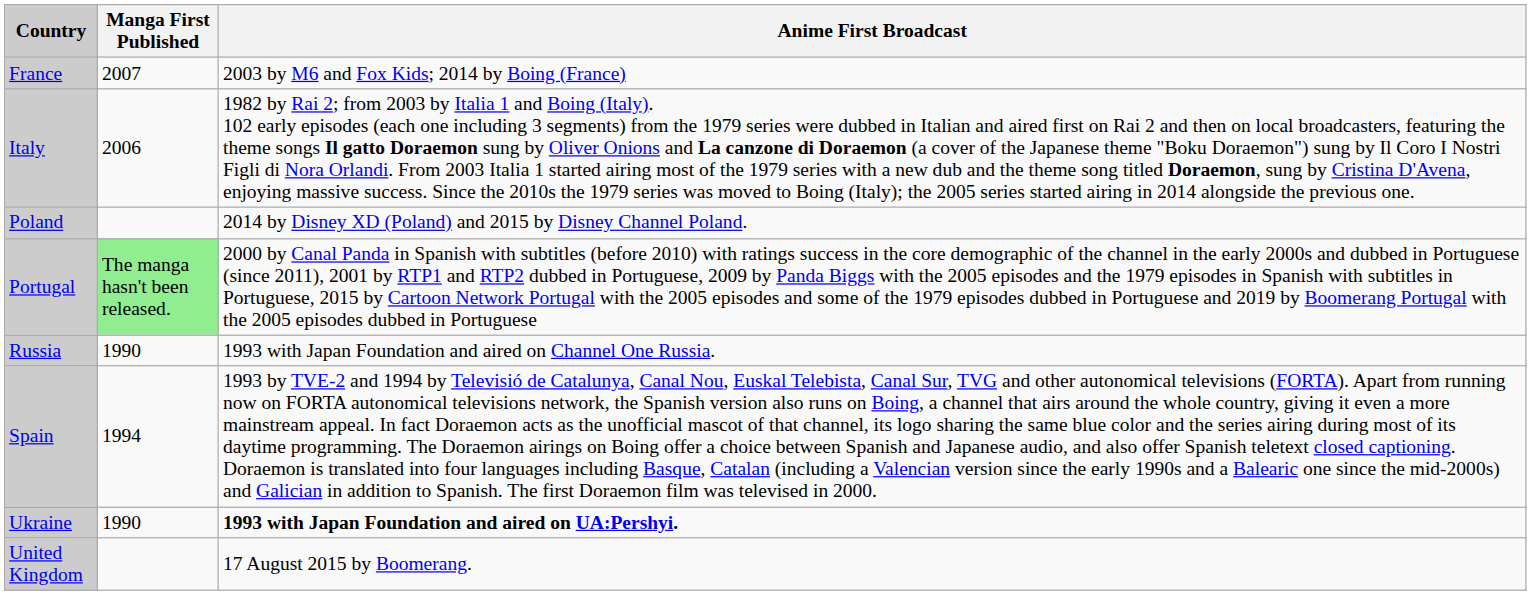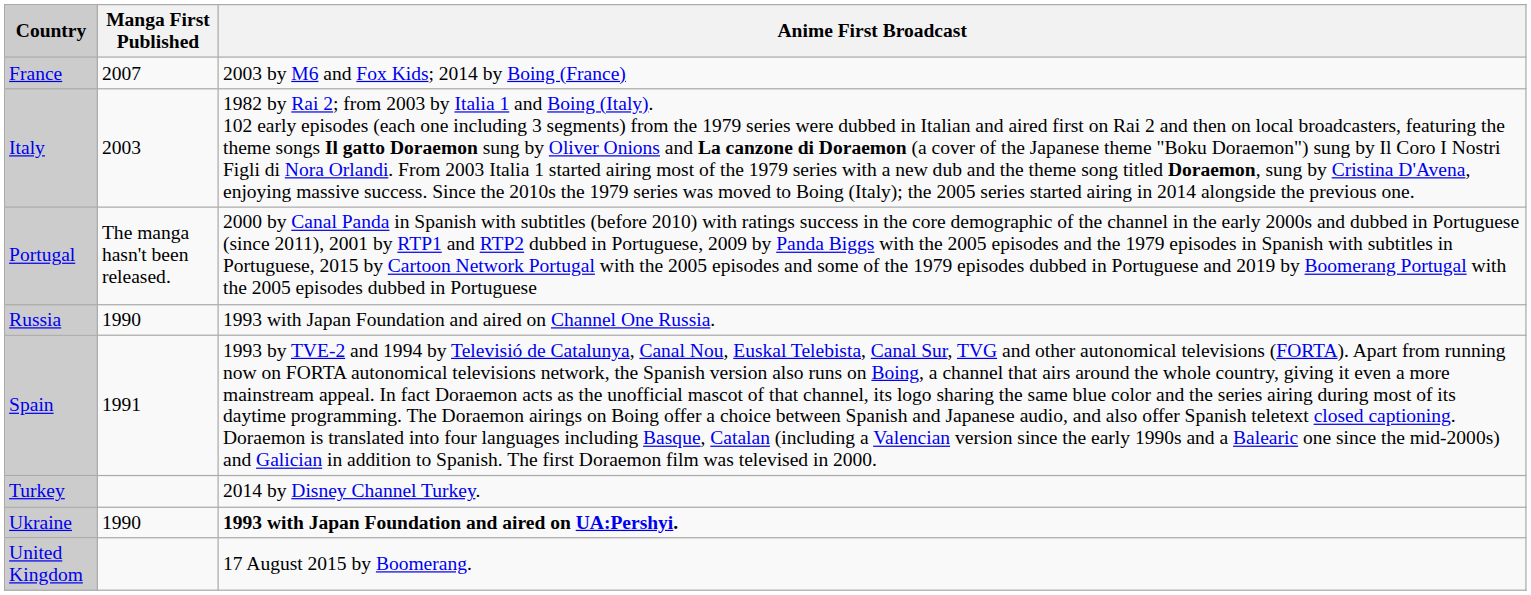 <table class=wikitable>
 <tr align=center>
 <th style="background:#ccc;">Country </th>
 <th>Manga First Published</th>
 <th>Anime First Broadcast </th>
 </tr>
 <tr>
 <td style="background:#ccc;"><a href='#'>France</a></td>
 <td>2007</td>
 <td>2003 by <a href='#'>M6</a> and <a href='#'>Fox Kids</a>; 2014 by <a href='#'>Boing (France)</a></td>
 </tr>
 <tr>
 <td style="background:#ccc;"><a href='#'>Italy</a></td>
-<td>2006</td>
+<td>2003</td>
 <td>1982 by <a href='#'>Rai 2</a>; from 2003 by <a href='#'>Italia 1</a> and <a href='#'>Boing (Italy)</a>. <br>102 early episodes (each one including 3 segments) from the 1979 series were dubbed in Italian and aired first on Rai 2 and then on local broadcasters, featuring the theme songs <strong>Il gatto Doraemon</strong> sung by <a href='#'>Oliver Onions</a> and <strong>La canzone di Doraemon</strong> (a cover of the Japanese theme "Boku Doraemon") sung by Il Coro I Nostri Figli di <a href='#'>Nora Orlandi</a>. From 2003 Italia 1 started airing most of the 1979 series with a new dub and the theme song titled <strong>Doraemon</strong>, sung by <a href='#'>Cristina D'Avena</a>, enjoying massive success. Since the 2010s the 1979 series was moved to Boing (Italy); the 2005 series started airing in 2014 alongside the previous one.</td>
 </tr>
 <tr>
-<td style="background:#ccc;"><a href='#'>Poland</a></td>
-<td></td>
-<td>2014 by <a href='#'>Disney XD (Poland)</a> and 2015 by <a href='#'>Disney Channel Poland</a>.</td>
-</tr>
-<tr>
 <td style="background:#ccc;"><a href='#'>Portugal</a></td>
-<td style="background: lightgreen;">The manga hasn't been released.</td>
+<td>The manga hasn't been released.</td>
 <td>2000 by <a href='#'>Canal Panda</a> in Spanish with subtitles (before 2010) with ratings success in the core demographic of the channel in the early 2000s and dubbed in Portuguese (since 2011), 2001 by <a href='#'>RTP1</a> and <a href='#'>RTP2</a> dubbed in Portuguese, 2009 by <a href='#'>Panda Biggs</a> with the 2005 episodes and the 1979 episodes in Spanish with subtitles in Portuguese, 2015 by <a href='#'>Cartoon Network Portugal</a> with the 2005 episodes and some of the 1979 episodes dubbed in Portuguese and 2019 by <a href='#'>Boomerang Portugal</a> with the 2005 episodes dubbed in Portuguese</td>
 </tr>
 <tr>
 <td style="background:#ccc;"><a href='#'>Russia</a></td>
 <td>1990</td>
 <td>1993 with Japan Foundation and aired on <a href='#'>Channel One Russia</a>.</td>
 </tr>
 <tr>
 <td style="background:#ccc;"><a href='#'>Spain</a></td>
-<td>1994</td>
+<td>1991</td>
 <td>1993 by <a href='#'>TVE-2</a> and 1994 by <a href='#'>Televisió de Catalunya</a>, <a href='#'>Canal Nou</a>, <a href='#'>Euskal Telebista</a>, <a href='#'>Canal Sur</a>, <a href='#'>TVG</a> and other autonomical televisions (<a href='#'>FORTA</a>). Apart from running now on FORTA autonomical televisions network, the Spanish version also runs on <a href='#'>Boing</a>, a channel that airs around the whole country, giving it even a more mainstream appeal. In fact Doraemon acts as the unofficial mascot of that channel, its logo sharing the same blue color and the series airing during most of its daytime programming. The Doraemon airings on Boing offer a choice between Spanish and Japanese audio, and also offer Spanish teletext <a href='#'>closed captioning</a>. Doraemon is translated into four languages including <a href='#'>Basque</a>, <a href='#'>Catalan</a> (including a <a href='#'>Valencian</a> version since the early 1990s and a <a href='#'>Balearic</a> one since the mid-2000s) and <a href='#'>Galician</a> in addition to Spanish. The first Doraemon film was televised in 2000.</td>
+</tr>
+<tr>
+<td style="background:#ccc;"><a href='#'>Turkey</a></td>
+<td></td>
+<td>2014 by <a href='#'>Disney Channel Turkey</a>.</td>
 </tr>
 <tr>
 <td style="background:#ccc;"><a href='#'>Ukraine</a></td>
 <td>1990</td>
 <td><strong>1993 with Japan Foundation and aired on <a href='#'>UA:Pershyi</a>.</strong></td>
 </tr>
 <tr>
 <td style="background:#ccc;"><a href='#'>United Kingdom</a></td>
 <td></td>
 <td>17 August 2015 by <a href='#'>Boomerang</a>.</td>
 </tr>
 </table>
